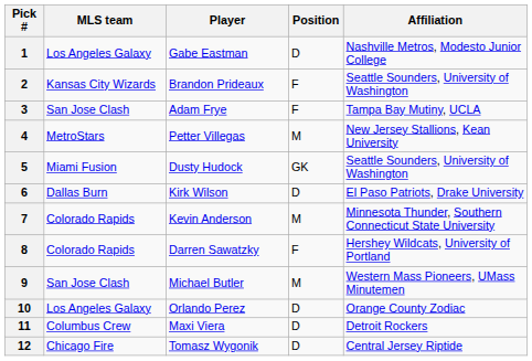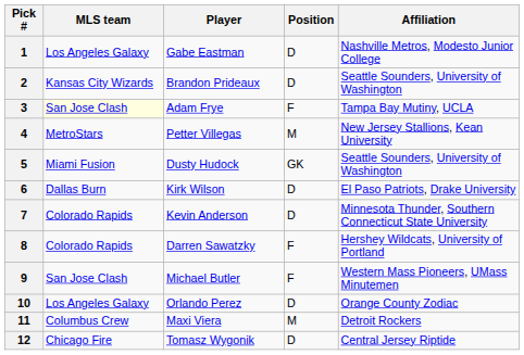 <table class="wikitable sortable" style="width:80%">
 <tr>
 <th width=7%>Pick #</th>
 <th width=22%>MLS team</th>
 <th width=22%>Player</th>
 <th width=8%>Position</th>
 <th width=33%>Affiliation</th>
 </tr>
 <tr>
 <th>1</th>
 <td><a href='#'>Los Angeles Galaxy</a></td>
 <td><a href='#'>Gabe Eastman</a></td>
 <td>D</td>
 <td><a href='#'>Nashville Metros</a>, <a href='#'>Modesto Junior College</a></td>
 </tr>
 <tr>
 <th>2</th>
 <td><a href='#'>Kansas City Wizards</a></td>
 <td><a href='#'>Brandon Prideaux</a></td>
-<td>F</td>
+<td>D</td>
 <td><a href='#'>Seattle Sounders</a>, <a href='#'>University of Washington</a></td>
 </tr>
 <tr>
 <th>3</th>
-<td><a href='#'>San Jose Clash</a></td>
+<td style="background: lightyellow;"><a href='#'>San Jose Clash</a></td>
 <td><a href='#'>Adam Frye</a></td>
 <td>F</td>
 <td><a href='#'>Tampa Bay Mutiny</a>, <a href='#'>UCLA</a></td>
 </tr>
 <tr>
 <th>4</th>
 <td><a href='#'>MetroStars</a></td>
 <td><a href='#'>Petter Villegas</a></td>
 <td>M</td>
 <td><a href='#'>New Jersey Stallions</a>, <a href='#'>Kean University</a></td>
 </tr>
 <tr>
 <th>5</th>
 <td><a href='#'>Miami Fusion</a></td>
 <td><a href='#'>Dusty Hudock</a></td>
 <td>GK</td>
 <td><a href='#'>Seattle Sounders</a>,  <a href='#'>University of Washington</a></td>
 </tr>
 <tr>
 <th>6</th>
 <td><a href='#'>Dallas Burn</a></td>
 <td><a href='#'>Kirk Wilson</a></td>
 <td>D</td>
 <td><a href='#'>El Paso Patriots</a>, <a href='#'>Drake University</a></td>
 </tr>
 <tr>
 <th>7</th>
 <td><a href='#'>Colorado Rapids</a></td>
 <td><a href='#'>Kevin Anderson</a></td>
-<td>M</td>
+<td>D</td>
 <td><a href='#'>Minnesota Thunder</a>, <a href='#'>Southern Connecticut State University</a></td>
 </tr>
 <tr>
 <th>8</th>
 <td><a href='#'>Colorado Rapids</a></td>
 <td><a href='#'>Darren Sawatzky</a></td>
 <td>F</td>
 <td><a href='#'>Hershey Wildcats</a>, <a href='#'>University of Portland</a></td>
 </tr>
 <tr>
 <th>9</th>
 <td><a href='#'>San Jose Clash</a></td>
 <td><a href='#'>Michael Butler</a></td>
-<td>M</td>
+<td>F</td>
 <td><a href='#'>Western Mass Pioneers</a>, <a href='#'>UMass Minutemen</a></td>
 </tr>
 <tr>
 <th>10</th>
 <td><a href='#'>Los Angeles Galaxy</a></td>
 <td><a href='#'>Orlando Perez</a></td>
 <td>D</td>
 <td><a href='#'>Orange County Zodiac</a></td>
 </tr>
 <tr>
 <th>11</th>
 <td><a href='#'>Columbus Crew</a></td>
 <td><a href='#'>Maxi Viera</a></td>
-<td>D</td>
+<td>M</td>
 <td><a href='#'>Detroit Rockers</a></td>
 </tr>
 <tr>
 <th>12</th>
 <td><a href='#'>Chicago Fire</a></td>
 <td><a href='#'>Tomasz Wygonik</a></td>
 <td>D</td>
 <td><a href='#'>Central Jersey Riptide</a></td>
 </tr>
 </table>
